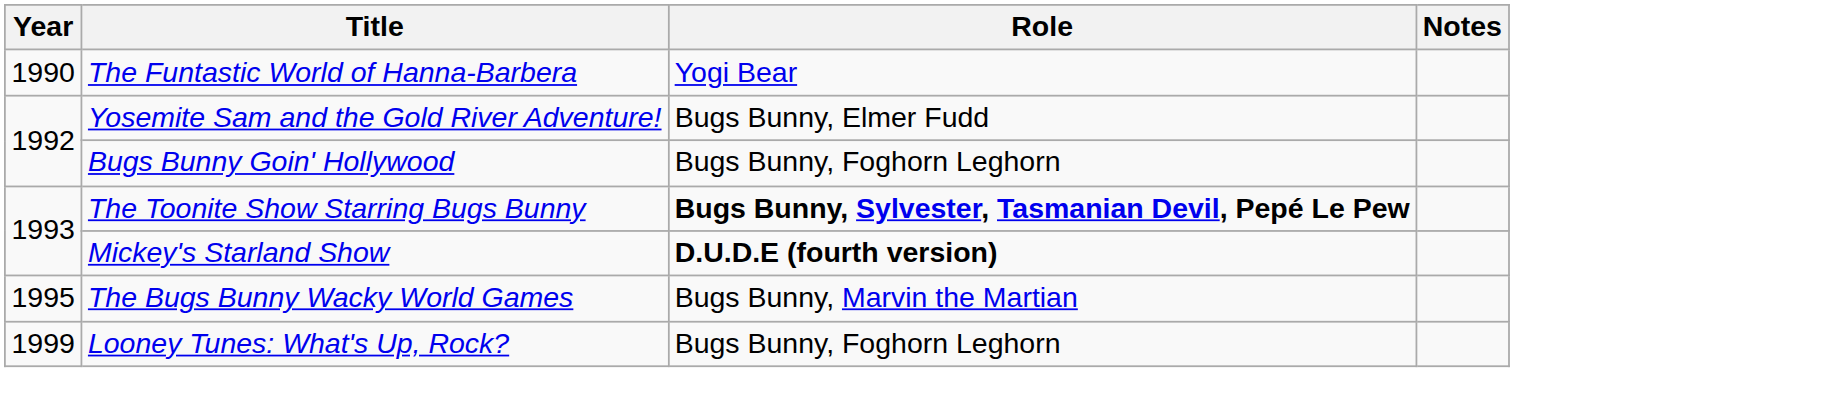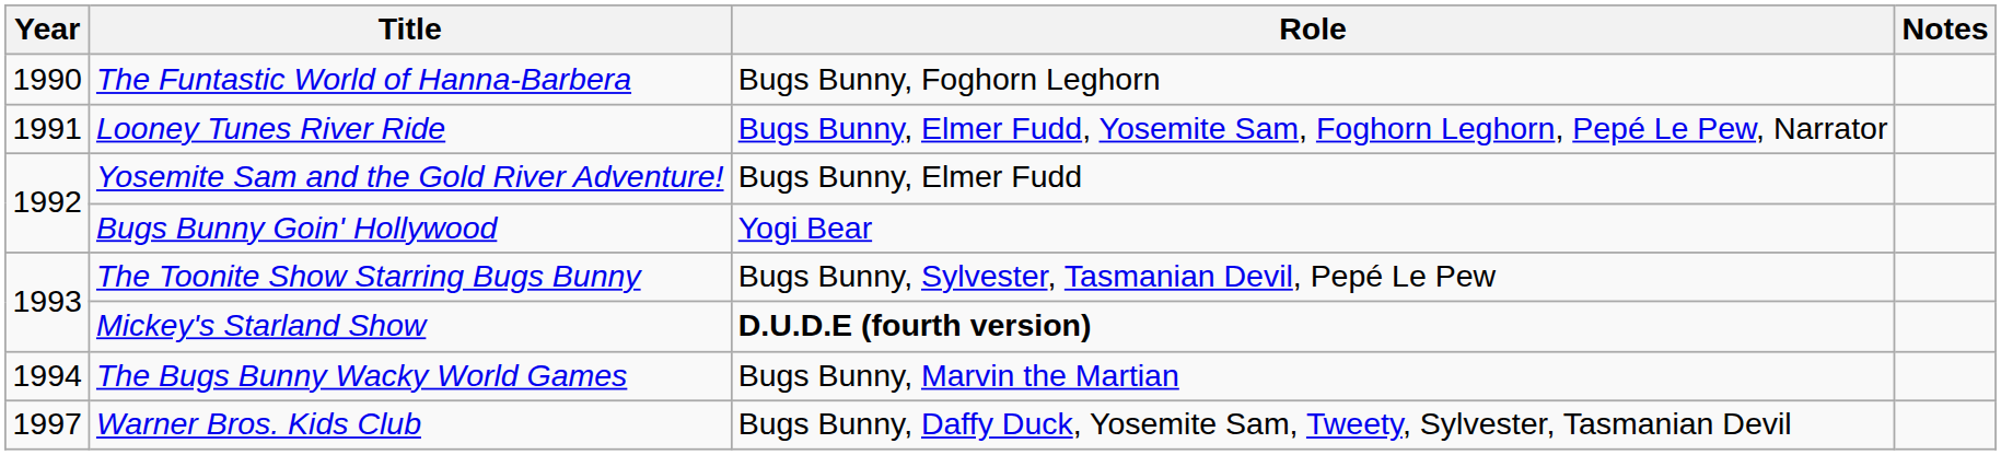 <table class="wikitable sortable">
 <tr>
 <th>Year</th>
 <th>Title</th>
 <th>Role</th>
 <th>Notes</th>
 </tr>
 <tr>
 <td>1990</td>
 <td><em><a href='#'>The Funtastic World of Hanna-Barbera</a></em></td>
-<td><a href='#'>Yogi Bear</a></td>
+<td>Bugs Bunny, Foghorn Leghorn</td>
+<td></td>
+</tr>
+<tr>
+<td>1991</td>
+<td><em><a href='#'>Looney Tunes River Ride</a></em></td>
+<td><a href='#'>Bugs Bunny</a>, <a href='#'>Elmer Fudd</a>, <a href='#'>Yosemite Sam</a>, <a href='#'>Foghorn Leghorn</a>, <a href='#'>Pepé Le Pew</a>, Narrator</td>
 <td></td>
 </tr>
 <tr>
 <td rowspan="2">1992</td>
 <td><em><a href='#'>Yosemite Sam and the Gold River Adventure!</a></em></td>
 <td>Bugs Bunny, Elmer Fudd</td>
 <td></td>
 </tr>
 <tr>
 <td><em><a href='#'>Bugs Bunny Goin' Hollywood</a></em></td>
-<td>Bugs Bunny, Foghorn Leghorn</td>
+<td><a href='#'>Yogi Bear</a></td>
 <td></td>
 </tr>
 <tr>
 <td rowspan="2">1993</td>
 <td><em><a href='#'>The Toonite Show Starring Bugs Bunny</a></em></td>
-<td><strong>Bugs Bunny, <a href='#'>Sylvester</a>, <a href='#'>Tasmanian Devil</a>, Pepé Le Pew</strong></td>
+<td>Bugs Bunny, <a href='#'>Sylvester</a>, <a href='#'>Tasmanian Devil</a>, Pepé Le Pew</td>
 <td></td>
 </tr>
 <tr>
 <td><em><a href='#'>Mickey's Starland Show</a></em></td>
 <td><strong>D.U.D.E (fourth version)</strong></td>
 <td></td>
 </tr>
 <tr>
-<td>1995</td>
+<td>1994</td>
 <td><em><a href='#'>The Bugs Bunny Wacky World Games</a></em></td>
 <td>Bugs Bunny, <a href='#'>Marvin the Martian</a></td>
 <td></td>
 </tr>
 <tr>
-<td>1999</td>
-<td><em><a href='#'>Looney Tunes: What's Up, Rock?</a></em></td>
-<td>Bugs Bunny, Foghorn Leghorn</td>
+<td>1997</td>
+<td><em><a href='#'>Warner Bros. Kids Club</a></em></td>
+<td>Bugs Bunny, <a href='#'>Daffy Duck</a>, Yosemite Sam, <a href='#'>Tweety</a>, Sylvester, Tasmanian Devil</td>
 <td></td>
 </tr>
 </table>
